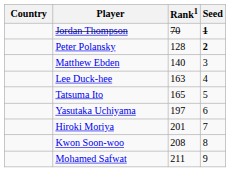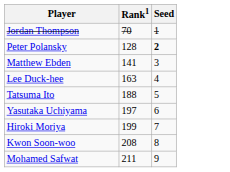 <table class="sortable wikitable">
 <tr>
-<th width="70">Country</th>
 <th width="175">Player</th>
 <th>Rank<sup>1</sup></th>
 <th>Seed</th>
 </tr>
 <tr>
-<td><s></s></td>
 <td><s><a href='#'>Jordan Thompson</a></s></td>
 <td><s>70</s></td>
-<td><strong><s>1</s></strong></td>
+<td><s>1</s></td>
 </tr>
 <tr>
-<td></td>
 <td><a href='#'>Peter Polansky</a></td>
 <td>128</td>
 <td><strong>2</strong></td>
 </tr>
 <tr>
-<td></td>
 <td><a href='#'>Matthew Ebden</a></td>
-<td>140</td>
+<td>141</td>
 <td>3</td>
 </tr>
 <tr>
-<td></td>
 <td><a href='#'>Lee Duck-hee</a></td>
 <td>163</td>
 <td>4</td>
 </tr>
 <tr>
-<td></td>
 <td><a href='#'>Tatsuma Ito</a></td>
-<td>165</td>
+<td>188</td>
 <td>5</td>
 </tr>
 <tr>
-<td></td>
 <td><a href='#'>Yasutaka Uchiyama</a></td>
 <td>197</td>
 <td>6</td>
 </tr>
 <tr>
-<td></td>
 <td><a href='#'>Hiroki Moriya</a></td>
-<td>201</td>
+<td>199</td>
 <td>7</td>
 </tr>
 <tr>
-<td></td>
 <td><a href='#'>Kwon Soon-woo</a></td>
 <td>208</td>
 <td>8</td>
 </tr>
 <tr>
-<td></td>
 <td><a href='#'>Mohamed Safwat</a></td>
 <td>211</td>
 <td>9</td>
 </tr>
 </table>
